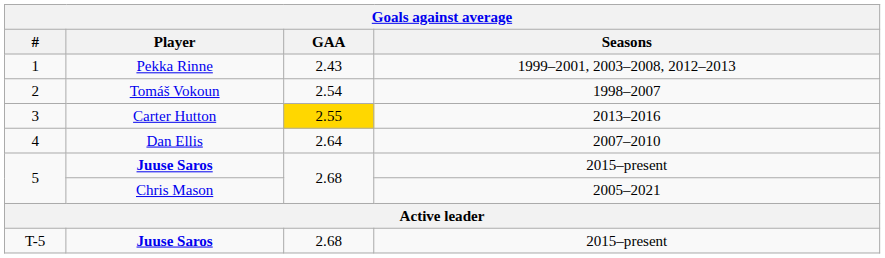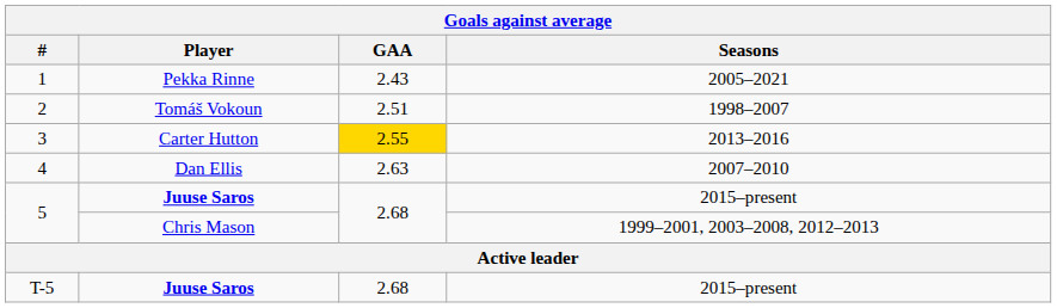 <table class="wikitable" style="text-align: center; font-size: 95%" width="70%">
 <tr>
 <th colspan="4"><a href='#'>Goals against average</a></th>
 </tr>
 <tr>
 <th>#</th>
 <th>Player</th>
 <th>GAA</th>
 <th>Seasons</th>
 </tr>
 <tr>
 <td>1</td>
 <td><a href='#'>Pekka Rinne</a></td>
 <td>2.43</td>
-<td>1999–2001, 2003–2008, 2012–2013</td>
+<td>2005–2021</td>
 </tr>
 <tr>
 <td>2</td>
 <td><a href='#'>Tomáš Vokoun</a></td>
-<td>2.54</td>
+<td>2.51</td>
 <td>1998–2007</td>
 </tr>
 <tr>
 <td>3</td>
 <td><a href='#'>Carter Hutton</a></td>
 <td style="background: gold;">2.55</td>
 <td>2013–2016</td>
 </tr>
 <tr>
 <td>4</td>
 <td><a href='#'>Dan Ellis</a></td>
-<td>2.64</td>
+<td>2.63</td>
 <td>2007–2010</td>
 </tr>
 <tr>
 <td rowspan="2">5</td>
 <td><strong><a href='#'>Juuse Saros</a></strong></td>
 <td rowspan="2">2.68</td>
 <td>2015–present</td>
 </tr>
 <tr>
 <td><a href='#'>Chris Mason</a></td>
-<td>2005–2021</td>
+<td>1999–2001, 2003–2008, 2012–2013</td>
 </tr>
 <tr>
 <th colspan="4">Active leader</th>
 </tr>
 <tr>
 <td>T-5</td>
 <td><strong><a href='#'>Juuse Saros</a></strong></td>
 <td>2.68</td>
 <td>2015–present</td>
 </tr>
 </table>
